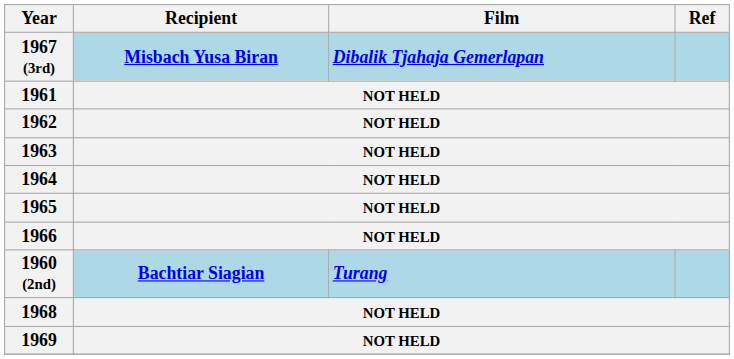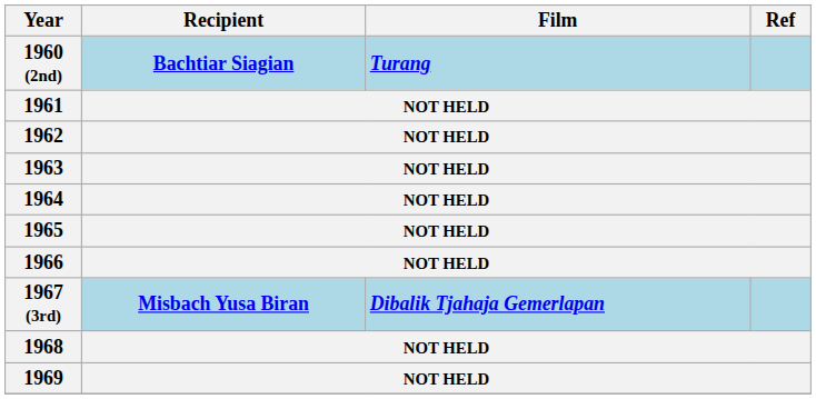 <table class="wikitable plainrowheaders sortable" style="width: 74%">
 <tr>
 <th scope="col">Year</th>
 <th scope="col">Recipient</th>
 <th scope="col">Film</th>
 <th scope="col" class="unsortable">Ref</th>
 </tr>
 <tr>
-<th scope="row" style="text-align:center;"><strong>1967</strong><br><small>(3rd)</small></th>
-<th scope="row" style="background:lightblue;"><strong><a href='#'>Misbach Yusa Biran</a></strong></th>
-<td style="background:lightblue;"><strong><em><a href='#'>Dibalik Tjahaja Gemerlapan</a></em></strong></td>
+<th scope="row" style="text-align:center;"><strong>1960</strong><br><small>(2nd)</small></th>
+<th scope="row" style="background:lightblue;"><strong><a href='#'>Bachtiar Siagian</a></strong></th>
+<td style="background:lightblue;"><em><a href='#'><strong>Turang</strong></a></em></td>
 <td style="background:lightblue;"><strong></strong></td>
 </tr>
 <tr>
 <th scope="row" style="text-align:center;">1961</th>
 <th colspan="3" scope="row"><small>NOT HELD</small></th>
 </tr>
 <tr>
 <th scope="row" style="text-align:center;">1962</th>
 <th colspan="3" scope="row"><small>NOT HELD</small></th>
 </tr>
 <tr>
 <th scope="row" style="text-align:center;">1963</th>
 <th colspan="3" scope="row"><small>NOT HELD</small></th>
 </tr>
 <tr>
 <th scope="row" style="text-align:center;">1964</th>
 <th colspan="3" scope="row"><small>NOT HELD</small></th>
 </tr>
 <tr>
 <th scope="row" style="text-align:center;">1965</th>
 <th colspan="3" scope="row"><small>NOT HELD</small></th>
 </tr>
 <tr>
 <th scope="row" style="text-align:center;">1966</th>
 <th colspan="3" scope="row"><small>NOT HELD</small></th>
 </tr>
 <tr>
-<th scope="row" style="text-align:center;"><strong>1960</strong><br><small>(2nd)</small></th>
-<th scope="row" style="background:lightblue;"><strong><a href='#'>Bachtiar Siagian</a></strong></th>
-<td style="background:lightblue;"><em><a href='#'><strong>Turang</strong></a></em></td>
+<th scope="row" style="text-align:center;"><strong>1967</strong><br><small>(3rd)</small></th>
+<th scope="row" style="background:lightblue;"><strong><a href='#'>Misbach Yusa Biran</a></strong></th>
+<td style="background:lightblue;"><strong><em><a href='#'>Dibalik Tjahaja Gemerlapan</a></em></strong></td>
 <td style="background:lightblue;"><strong></strong></td>
 </tr>
 <tr>
 <th scope="row" style="text-align:center;">1968</th>
 <th colspan="3" scope="row"><small>NOT HELD</small></th>
 </tr>
 <tr>
 <th scope="row" style="text-align:center;">1969</th>
 <th colspan="3" scope="row"><small>NOT HELD</small></th>
 </tr>
 <tr>
 </tr>
 </table>
